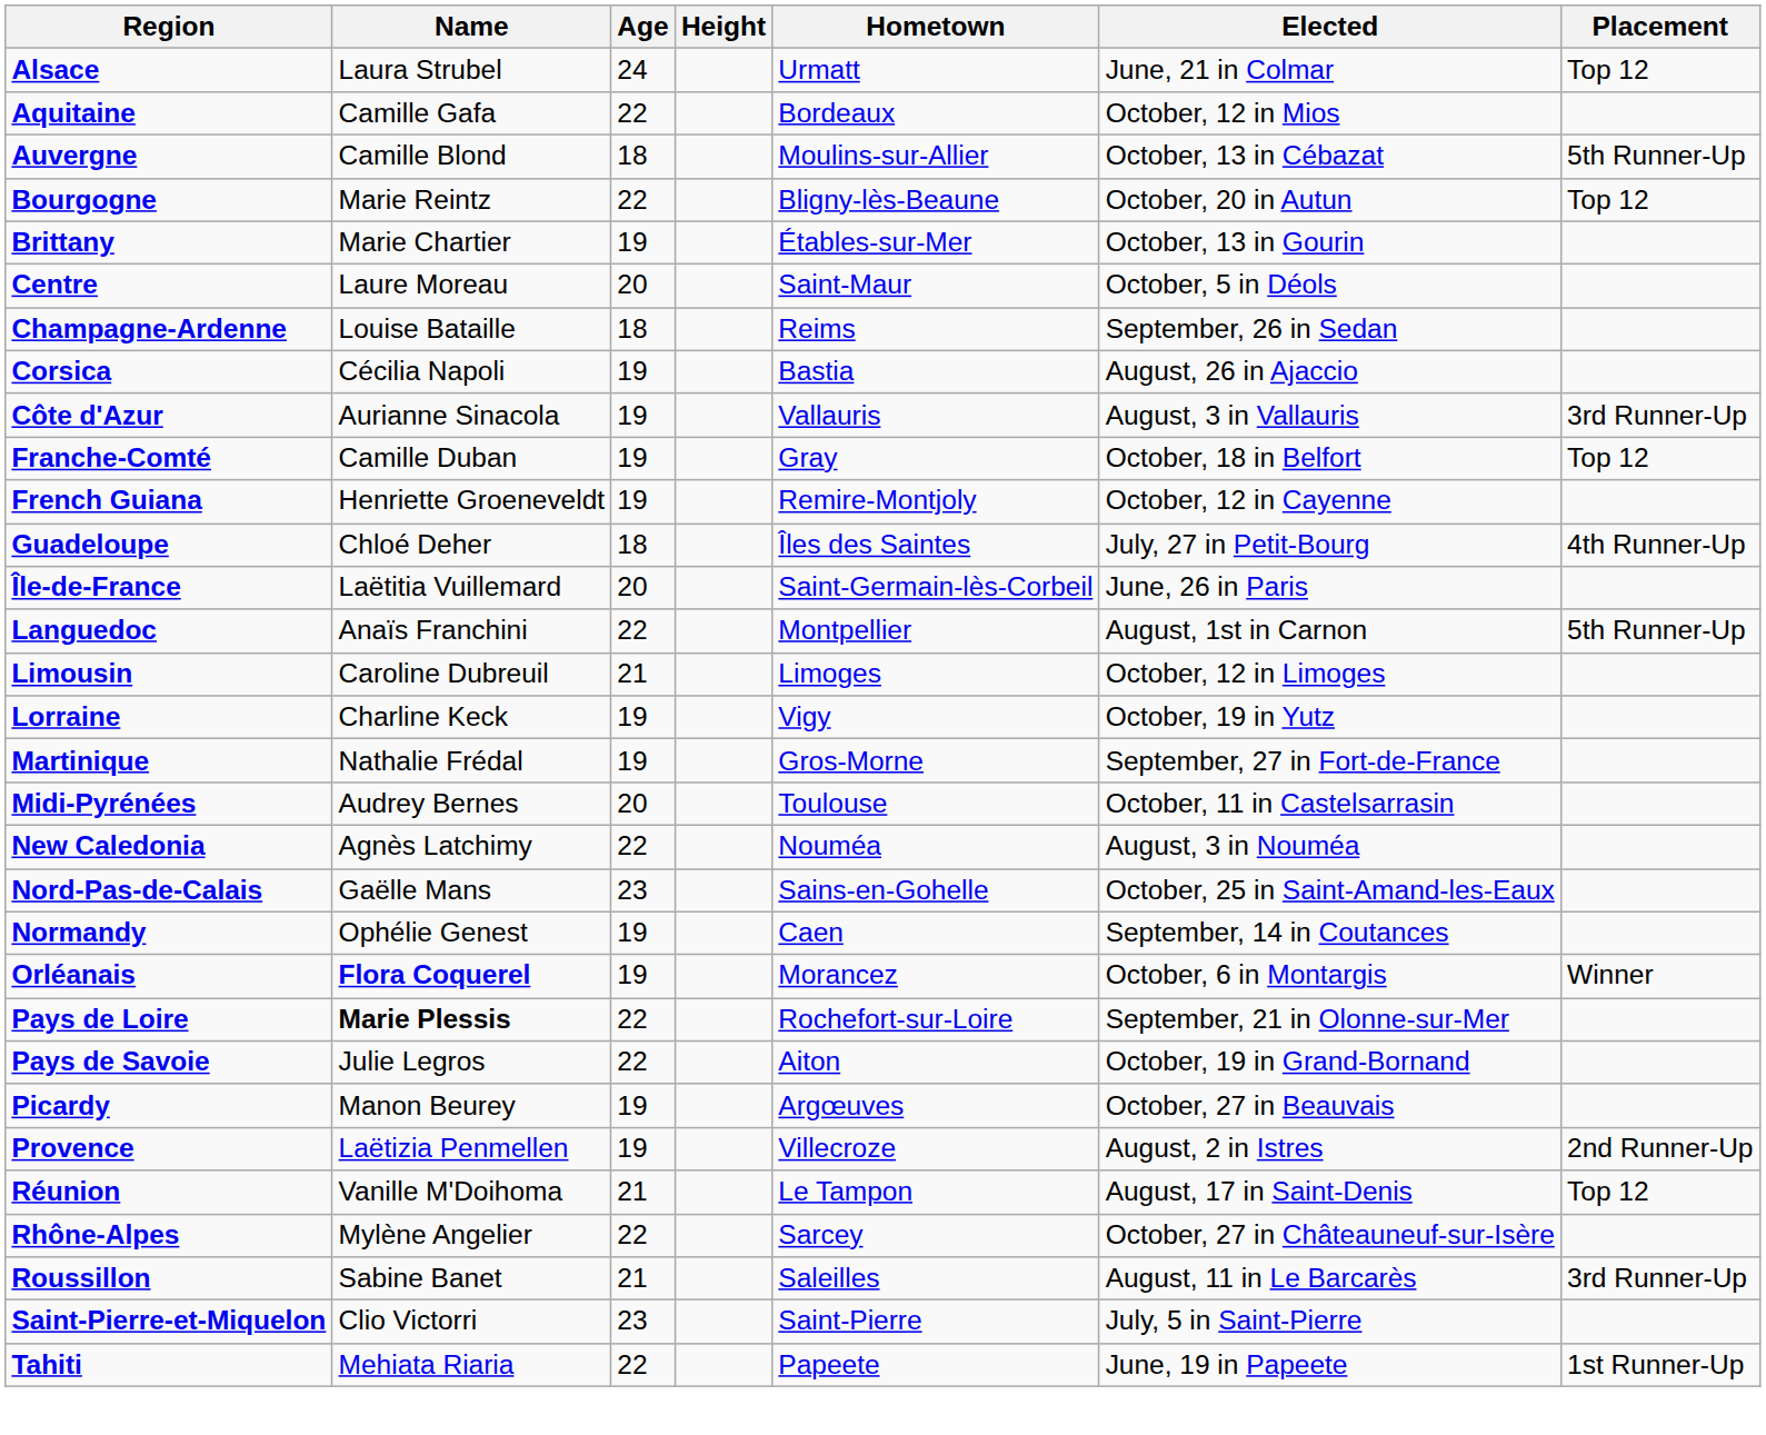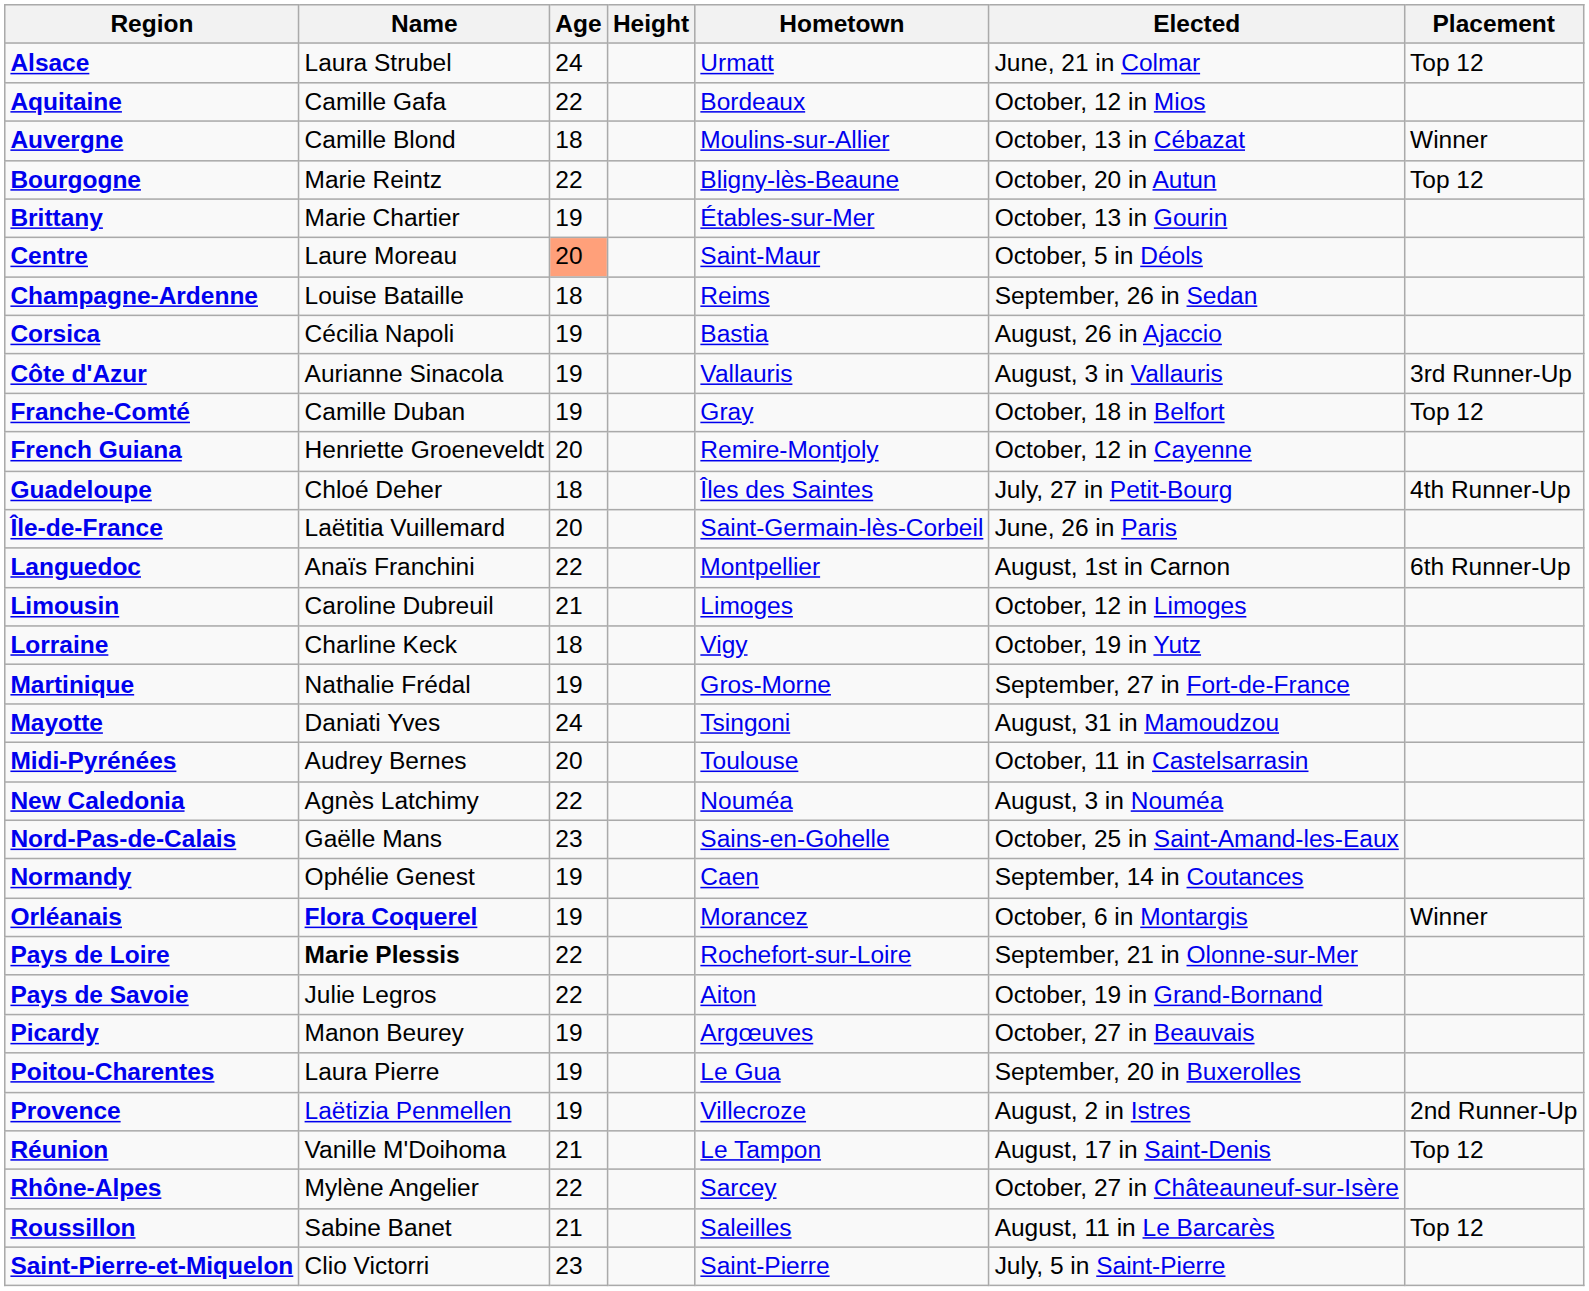 <table class="wikitable sortable">
 <tr>
 <th scope="col">Region</th>
 <th scope="col">Name</th>
 <th scope="col">Age</th>
 <th scope="col">Height</th>
 <th scope="col">Hometown</th>
 <th scope="col">Elected</th>
 <th scope="col">Placement</th>
 </tr>
 <tr>
 <td> <strong><a href='#'>Alsace</a></strong></td>
 <td>Laura Strubel</td>
 <td>24</td>
 <td></td>
 <td><a href='#'>Urmatt</a></td>
 <td>June, 21 in <a href='#'>Colmar</a></td>
 <td>Top 12</td>
 </tr>
 <tr>
 <td> <strong><a href='#'>Aquitaine</a></strong></td>
 <td>Camille Gafa</td>
 <td>22</td>
 <td></td>
 <td><a href='#'>Bordeaux</a></td>
 <td>October, 12 in <a href='#'>Mios</a></td>
 <td></td>
 </tr>
 <tr>
 <td> <strong><a href='#'>Auvergne</a></strong></td>
 <td>Camille Blond</td>
 <td>18</td>
 <td></td>
 <td><a href='#'>Moulins-sur-Allier</a></td>
 <td>October, 13 in <a href='#'>Cébazat</a></td>
-<td>5th Runner-Up</td>
+<td>Winner</td>
 </tr>
 <tr>
 <td> <strong><a href='#'>Bourgogne</a></strong></td>
 <td>Marie Reintz</td>
 <td>22</td>
 <td></td>
 <td><a href='#'>Bligny-lès-Beaune</a></td>
 <td>October, 20 in <a href='#'>Autun</a></td>
 <td>Top 12</td>
 </tr>
 <tr>
 <td> <strong><a href='#'>Brittany</a></strong></td>
 <td>Marie Chartier</td>
 <td>19</td>
 <td></td>
 <td><a href='#'>Étables-sur-Mer</a></td>
 <td>October, 13 in <a href='#'>Gourin</a></td>
 <td></td>
 </tr>
 <tr>
 <td> <strong><a href='#'>Centre</a></strong></td>
 <td>Laure Moreau</td>
-<td>20</td>
+<td style="background: lightsalmon;">20</td>
 <td></td>
 <td><a href='#'>Saint-Maur</a></td>
 <td>October, 5 in <a href='#'>Déols</a></td>
 <td></td>
 </tr>
 <tr>
 <td> <strong><a href='#'>Champagne-Ardenne</a></strong></td>
 <td>Louise Bataille</td>
 <td>18</td>
 <td></td>
 <td><a href='#'>Reims</a></td>
 <td>September, 26 in <a href='#'>Sedan</a></td>
 <td></td>
 </tr>
 <tr>
 <td> <strong><a href='#'>Corsica</a></strong></td>
 <td>Cécilia Napoli</td>
 <td>19</td>
 <td></td>
 <td><a href='#'>Bastia</a></td>
 <td>August, 26 in <a href='#'>Ajaccio</a></td>
 <td></td>
 </tr>
 <tr>
 <td> <strong><a href='#'>Côte d'Azur</a></strong></td>
 <td>Aurianne Sinacola</td>
 <td>19</td>
 <td></td>
 <td><a href='#'>Vallauris</a></td>
 <td>August, 3 in <a href='#'>Vallauris</a></td>
 <td>3rd Runner-Up</td>
 </tr>
 <tr>
 <td> <strong><a href='#'>Franche-Comté</a></strong></td>
 <td>Camille Duban</td>
 <td>19</td>
 <td></td>
 <td><a href='#'>Gray</a></td>
 <td>October, 18 in <a href='#'>Belfort</a></td>
 <td>Top 12</td>
 </tr>
 <tr>
 <td> <strong><a href='#'>French Guiana</a></strong></td>
 <td>Henriette Groeneveldt</td>
-<td>19</td>
+<td>20</td>
 <td></td>
 <td><a href='#'>Remire-Montjoly</a></td>
 <td>October, 12 in <a href='#'>Cayenne</a></td>
 <td></td>
 </tr>
 <tr>
 <td> <strong><a href='#'>Guadeloupe</a></strong></td>
 <td>Chloé Deher</td>
 <td>18</td>
 <td></td>
 <td><a href='#'>Îles des Saintes</a></td>
 <td>July, 27 in <a href='#'>Petit-Bourg</a></td>
 <td>4th Runner-Up</td>
 </tr>
 <tr>
 <td> <strong><a href='#'>Île-de-France</a></strong></td>
 <td>Laëtitia Vuillemard</td>
 <td>20</td>
 <td></td>
 <td><a href='#'>Saint-Germain-lès-Corbeil</a></td>
 <td>June, 26 in <a href='#'>Paris</a></td>
 <td></td>
 </tr>
 <tr>
 <td> <strong><a href='#'>Languedoc</a></strong></td>
 <td>Anaïs Franchini</td>
 <td>22</td>
 <td></td>
 <td><a href='#'>Montpellier</a></td>
 <td>August, 1st in Carnon</td>
-<td>5th Runner-Up</td>
+<td>6th Runner-Up</td>
 </tr>
 <tr>
 <td> <strong><a href='#'>Limousin</a></strong></td>
 <td>Caroline Dubreuil</td>
 <td>21</td>
 <td></td>
 <td><a href='#'>Limoges</a></td>
 <td>October, 12 in <a href='#'>Limoges</a></td>
 <td></td>
 </tr>
 <tr>
 <td> <strong><a href='#'>Lorraine</a></strong></td>
 <td>Charline Keck</td>
-<td>19</td>
+<td>18</td>
 <td></td>
 <td><a href='#'>Vigy</a></td>
 <td>October, 19 in <a href='#'>Yutz</a></td>
 <td></td>
 </tr>
 <tr>
 <td> <strong><a href='#'>Martinique</a></strong></td>
 <td>Nathalie Frédal</td>
 <td>19</td>
 <td></td>
 <td><a href='#'>Gros-Morne</a></td>
 <td>September, 27 in <a href='#'>Fort-de-France</a></td>
+<td></td>
+</tr>
+<tr>
+<td> <strong><a href='#'>Mayotte</a></strong></td>
+<td>Daniati Yves</td>
+<td>24</td>
+<td></td>
+<td><a href='#'>Tsingoni</a></td>
+<td>August, 31 in <a href='#'>Mamoudzou</a></td>
 <td></td>
 </tr>
 <tr>
 <td> <strong><a href='#'>Midi-Pyrénées</a></strong></td>
 <td>Audrey Bernes</td>
 <td>20</td>
 <td></td>
 <td><a href='#'>Toulouse</a></td>
 <td>October, 11 in <a href='#'>Castelsarrasin</a></td>
 <td></td>
 </tr>
 <tr>
 <td> <strong><a href='#'>New Caledonia</a></strong></td>
 <td>Agnès Latchimy</td>
 <td>22</td>
 <td></td>
 <td><a href='#'>Nouméa</a></td>
 <td>August, 3 in <a href='#'>Nouméa</a></td>
 <td></td>
 </tr>
 <tr>
 <td> <strong><a href='#'>Nord-Pas-de-Calais</a></strong></td>
 <td>Gaëlle Mans</td>
 <td>23</td>
 <td></td>
 <td><a href='#'>Sains-en-Gohelle</a></td>
 <td>October, 25 in <a href='#'>Saint-Amand-les-Eaux</a></td>
 <td></td>
 </tr>
 <tr>
 <td> <strong><a href='#'>Normandy</a></strong></td>
 <td>Ophélie Genest</td>
 <td>19</td>
 <td></td>
 <td><a href='#'>Caen</a></td>
 <td>September, 14 in <a href='#'>Coutances</a></td>
 <td></td>
 </tr>
 <tr>
 <td> <strong><a href='#'>Orléanais</a></strong></td>
 <td><strong><a href='#'>Flora Coquerel</a></strong></td>
 <td>19</td>
 <td></td>
 <td><a href='#'>Morancez</a></td>
 <td>October, 6 in <a href='#'>Montargis</a></td>
 <td>Winner</td>
 </tr>
 <tr>
 <td> <strong><a href='#'>Pays de Loire</a></strong></td>
 <td><strong>Marie Plessis</strong></td>
 <td>22</td>
 <td></td>
 <td><a href='#'>Rochefort-sur-Loire</a></td>
 <td>September, 21 in <a href='#'>Olonne-sur-Mer</a></td>
 <td></td>
 </tr>
 <tr>
 <td> <strong><a href='#'>Pays de Savoie</a></strong></td>
 <td>Julie Legros</td>
 <td>22</td>
 <td></td>
 <td><a href='#'>Aiton</a></td>
 <td>October, 19 in <a href='#'>Grand-Bornand</a></td>
 <td></td>
 </tr>
 <tr>
 <td> <strong><a href='#'>Picardy</a></strong></td>
 <td>Manon Beurey</td>
 <td>19</td>
 <td></td>
 <td><a href='#'>Argœuves</a></td>
 <td>October, 27 in <a href='#'>Beauvais</a></td>
 <td></td>
 </tr>
 <tr>
+<td> <strong><a href='#'>Poitou-Charentes</a></strong></td>
+<td>Laura Pierre</td>
+<td>19</td>
+<td></td>
+<td><a href='#'>Le Gua</a></td>
+<td>September, 20 in <a href='#'>Buxerolles</a></td>
+<td></td>
+</tr>
+<tr>
 <td> <strong><a href='#'>Provence</a></strong></td>
 <td><a href='#'>Laëtizia Penmellen</a></td>
 <td>19</td>
 <td></td>
 <td><a href='#'>Villecroze</a></td>
 <td>August, 2 in <a href='#'>Istres</a></td>
 <td>2nd Runner-Up</td>
 </tr>
 <tr>
 <td> <strong><a href='#'>Réunion</a></strong></td>
 <td>Vanille M'Doihoma</td>
 <td>21</td>
 <td></td>
 <td><a href='#'>Le Tampon</a></td>
 <td>August, 17 in <a href='#'>Saint-Denis</a></td>
 <td>Top 12</td>
 </tr>
 <tr>
 <td> <strong><a href='#'>Rhône-Alpes</a></strong></td>
 <td>Mylène Angelier</td>
 <td>22</td>
 <td></td>
 <td><a href='#'>Sarcey</a></td>
 <td>October, 27 in <a href='#'>Châteauneuf-sur-Isère</a></td>
 <td></td>
 </tr>
 <tr>
 <td> <strong><a href='#'>Roussillon</a></strong></td>
 <td>Sabine Banet</td>
 <td>21</td>
 <td></td>
 <td><a href='#'>Saleilles</a></td>
 <td>August, 11 in <a href='#'>Le Barcarès</a></td>
-<td>3rd Runner-Up</td>
+<td>Top 12</td>
 </tr>
 <tr>
 <td> <strong><a href='#'>Saint-Pierre-et-Miquelon</a></strong></td>
 <td>Clio Victorri</td>
 <td>23</td>
 <td></td>
 <td><a href='#'>Saint-Pierre</a></td>
 <td>July, 5 in <a href='#'>Saint-Pierre</a></td>
 <td></td>
 </tr>
-<tr>
-<td> <strong><a href='#'>Tahiti</a></strong></td>
-<td><a href='#'>Mehiata Riaria</a></td>
-<td>22</td>
-<td></td>
-<td><a href='#'>Papeete</a></td>
-<td>June, 19 in <a href='#'>Papeete</a></td>
-<td>1st Runner-Up</td>
-</tr>
 </table>
